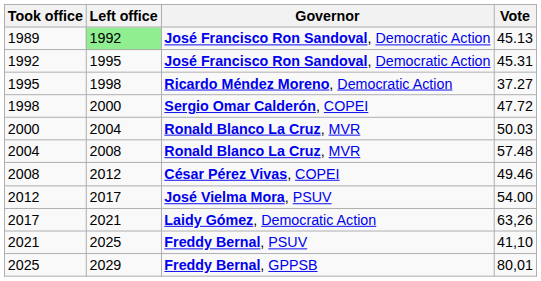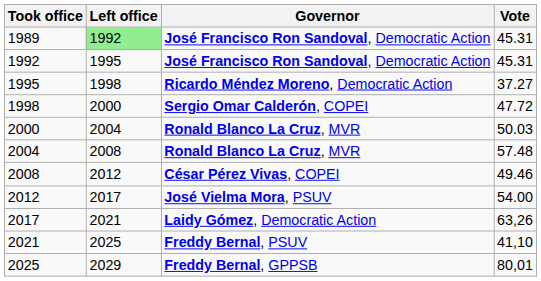 <table class="wikitable" style="font-size: 95%;">
 <tr>
 <th>Took office</th>
 <th>Left office</th>
 <th>Governor</th>
 <th>Vote</th>
 </tr>
 <tr>
 <td>1989</td>
 <td style="background: lightgreen;">1992</td>
 <td><strong><a href='#'>José Francisco Ron Sandoval</a></strong>, <a href='#'>Democratic Action</a></td>
-<td>45.13</td>
+<td>45.31</td>
 </tr>
 <tr>
 <td>1992</td>
 <td>1995</td>
 <td><strong><a href='#'>José Francisco Ron Sandoval</a></strong>, <a href='#'>Democratic Action</a></td>
 <td>45.31</td>
 </tr>
 <tr>
 <td>1995</td>
 <td>1998</td>
 <td><strong><a href='#'>Ricardo Méndez Moreno</a></strong>, <a href='#'>Democratic Action</a></td>
 <td>37.27</td>
 </tr>
 <tr>
 <td>1998</td>
 <td>2000</td>
 <td><strong><a href='#'>Sergio Omar Calderón</a></strong>, <a href='#'>COPEI</a></td>
 <td>47.72</td>
 </tr>
 <tr>
 <td>2000</td>
 <td>2004</td>
 <td><strong><a href='#'>Ronald Blanco La Cruz</a></strong>, <a href='#'>MVR</a></td>
 <td>50.03</td>
 </tr>
 <tr>
 <td>2004</td>
 <td>2008</td>
 <td><strong><a href='#'>Ronald Blanco La Cruz</a></strong>, <a href='#'>MVR</a></td>
 <td>57.48</td>
 </tr>
 <tr>
 <td>2008</td>
 <td>2012</td>
 <td><strong><a href='#'>César Pérez Vivas</a></strong>, <a href='#'>COPEI</a></td>
 <td>49.46</td>
 </tr>
 <tr>
 <td>2012</td>
 <td>2017</td>
 <td><strong><a href='#'>José Vielma Mora</a></strong>, <a href='#'>PSUV</a></td>
 <td>54.00</td>
 </tr>
 <tr>
 <td>2017</td>
 <td>2021</td>
 <td><strong><a href='#'>Laidy Gómez</a></strong>, <a href='#'>Democratic Action</a></td>
 <td>63,26</td>
 </tr>
 <tr>
 <td>2021</td>
 <td>2025</td>
 <td><strong><a href='#'>Freddy Bernal</a></strong>, <a href='#'>PSUV</a></td>
 <td>41,10</td>
 </tr>
 <tr>
 <td>2025</td>
 <td>2029</td>
 <td><strong><a href='#'>Freddy Bernal</a></strong>, <a href='#'>GPPSB</a></td>
 <td>80,01</td>
 </tr>
 </table>
